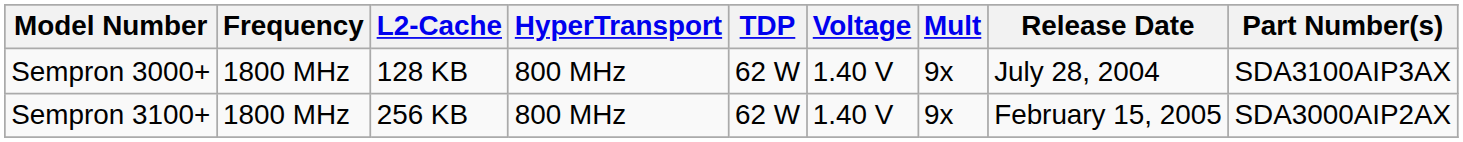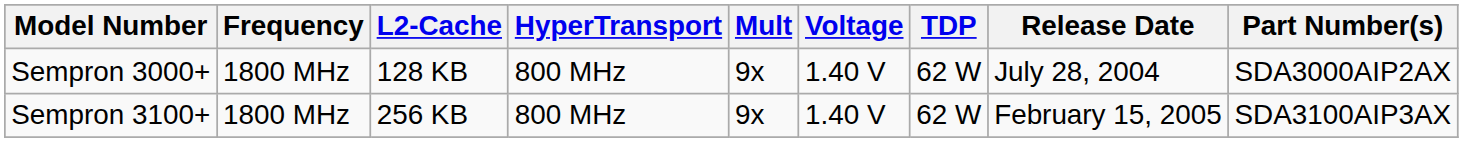 <table class="wikitable">
 <tr>
 <th>Model Number</th>
 <th>Frequency</th>
 <th><a href='#'>L2-Cache</a></th>
 <th><a href='#'>HyperTransport</a></th>
+<th><a href='#'>Mult</a></th>
+<th><a href='#'>Voltage</a></th>
 <th><a href='#'>TDP</a></th>
-<th><a href='#'>Voltage</a></th>
-<th><a href='#'>Mult</a></th>
 <th>Release Date</th>
 <th>Part Number(s)</th>
 </tr>
 <tr>
 <td>Sempron 3000+</td>
 <td>1800 MHz</td>
 <td>128 KB</td>
 <td>800 MHz</td>
+<td>9x</td>
+<td>1.40 V</td>
 <td>62 W</td>
-<td>1.40 V</td>
-<td>9x</td>
 <td>July 28, 2004</td>
-<td>SDA3100AIP3AX</td>
+<td>SDA3000AIP2AX</td>
 </tr>
 <tr>
 <td>Sempron 3100+</td>
 <td>1800 MHz</td>
 <td>256 KB</td>
 <td>800 MHz</td>
+<td>9x</td>
+<td>1.40 V</td>
 <td>62 W</td>
-<td>1.40 V</td>
-<td>9x</td>
 <td>February 15, 2005</td>
-<td>SDA3000AIP2AX</td>
+<td>SDA3100AIP3AX</td>
 </tr>
 </table>
